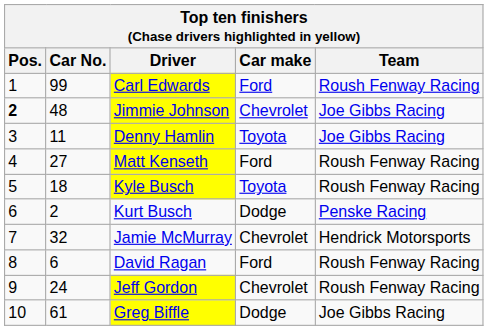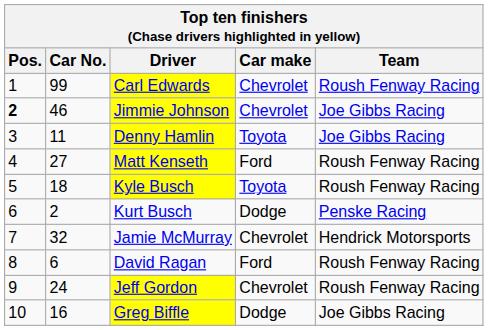 <table class="wikitable" style="font-size:90%;">
 <tr>
 <th colspan="9">Top ten finishers<br><small>(Chase drivers highlighted in yellow)</small></th>
 </tr>
 <tr>
 <th>Pos.</th>
 <th>Car No.</th>
 <th>Driver</th>
 <th>Car make</th>
 <th>Team</th>
 </tr>
 <tr>
 <td>1</td>
 <td>99</td>
 <td style="background:yellow;"><a href='#'>Carl Edwards</a></td>
-<td><a href='#'>Ford</a></td>
+<td><a href='#'>Chevrolet</a></td>
 <td><a href='#'>Roush Fenway Racing</a></td>
 </tr>
 <tr>
 <td><strong>2</strong></td>
-<td>48</td>
+<td>46</td>
 <td style="background:yellow;"><a href='#'>Jimmie Johnson</a></td>
 <td><a href='#'>Chevrolet</a></td>
 <td><a href='#'>Joe Gibbs Racing</a></td>
 </tr>
 <tr>
 <td>3</td>
 <td>11</td>
 <td style="background:yellow;"><a href='#'>Denny Hamlin</a></td>
 <td><a href='#'>Toyota</a></td>
 <td><a href='#'>Joe Gibbs Racing</a></td>
 </tr>
 <tr>
 <td>4</td>
 <td>27</td>
 <td style="background:yellow;"><a href='#'>Matt Kenseth</a></td>
 <td>Ford</td>
 <td>Roush Fenway Racing</td>
 </tr>
 <tr>
 <td>5</td>
 <td>18</td>
 <td style="background:yellow;"><a href='#'>Kyle Busch</a></td>
 <td><a href='#'>Toyota</a></td>
 <td>Roush Fenway Racing</td>
 </tr>
 <tr>
 <td>6</td>
 <td>2</td>
 <td><a href='#'>Kurt Busch</a></td>
 <td>Dodge</td>
 <td><a href='#'>Penske Racing</a></td>
 </tr>
 <tr>
 <td>7</td>
 <td>32</td>
 <td><a href='#'>Jamie McMurray</a></td>
 <td>Chevrolet</td>
 <td>Hendrick Motorsports</td>
 </tr>
 <tr>
 <td>8</td>
 <td>6</td>
 <td><a href='#'>David Ragan</a></td>
 <td>Ford</td>
 <td>Roush Fenway Racing</td>
 </tr>
 <tr>
 <td>9</td>
 <td>24</td>
 <td style="background:yellow;"><a href='#'>Jeff Gordon</a></td>
 <td>Chevrolet</td>
 <td>Roush Fenway Racing</td>
 </tr>
 <tr>
 <td>10</td>
-<td>61</td>
+<td>16</td>
 <td style="background:yellow;"><a href='#'>Greg Biffle</a></td>
 <td>Dodge</td>
 <td>Joe Gibbs Racing</td>
 </tr>
 </table>
